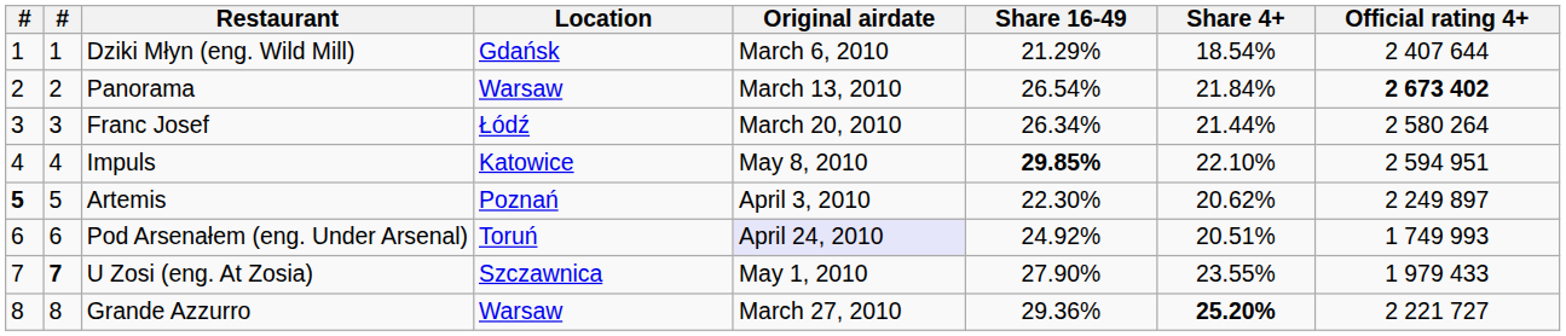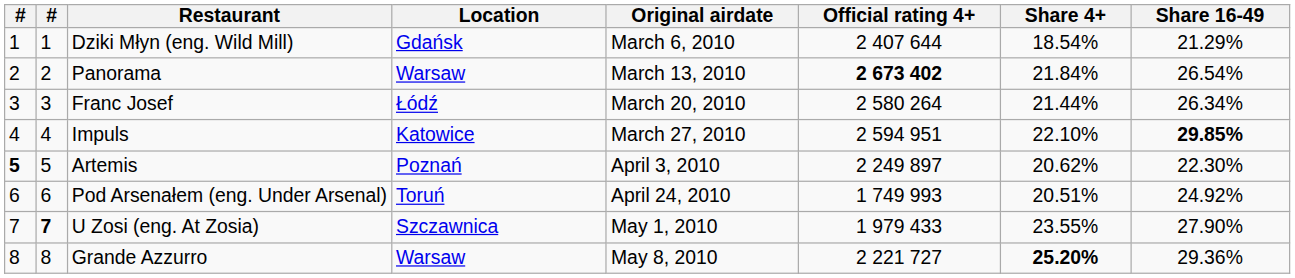 <table class=wikitable>
 <tr>
 <th style="padding: 0px 8px">#</th>
 <th style="padding: 0px 8px">#</th>
 <th style="padding: 0px 35px">Restaurant</th>
 <th style="padding: 0px 55px">Location</th>
 <th style="padding: 0px 20px">Original airdate</th>
+<th style="padding: 0px 20px">Official rating 4+</th>
+<th style="padding: 0px 20px">Share 4+</th>
 <th style="padding: 0px 20px">Share 16-49</th>
-<th style="padding: 0px 20px">Share 4+</th>
-<th style="padding: 0px 20px">Official rating 4+</th>
 </tr>
 <tr>
 <td>1</td>
 <td>1</td>
 <td>Dziki Młyn (eng. Wild Mill)</td>
 <td><a href='#'>Gdańsk</a></td>
 <td>March 6, 2010</td>
+<td style="text-align: center;">2 407 644</td>
+<td style="text-align: center;">18.54%</td>
 <td style="text-align: center;">21.29%</td>
-<td style="text-align: center;">18.54%</td>
-<td style="text-align: center;">2 407 644</td>
 </tr>
 <tr>
 <td>2</td>
 <td>2</td>
 <td>Panorama</td>
 <td><a href='#'>Warsaw</a></td>
 <td>March 13, 2010</td>
+<td style="text-align: center;"><strong>2 673 402</strong></td>
+<td style="text-align: center;">21.84%</td>
 <td style="text-align: center;">26.54%</td>
-<td style="text-align: center;">21.84%</td>
-<td style="text-align: center;"><strong>2 673 402</strong></td>
 </tr>
 <tr>
 <td>3</td>
 <td>3</td>
 <td>Franc Josef</td>
 <td><a href='#'>Łódź</a></td>
 <td>March 20, 2010</td>
+<td style="text-align: center;">2 580 264</td>
+<td style="text-align: center;">21.44%</td>
 <td style="text-align: center;">26.34%</td>
-<td style="text-align: center;">21.44%</td>
-<td style="text-align: center;">2 580 264</td>
 </tr>
 <tr>
 <td>4</td>
 <td>4</td>
 <td>Impuls</td>
 <td><a href='#'>Katowice</a></td>
-<td>May 8, 2010</td>
+<td>March 27, 2010</td>
+<td style="text-align: center;">2 594 951</td>
+<td style="text-align: center;">22.10%</td>
 <td style="text-align: center;"><strong>29.85%</strong></td>
-<td style="text-align: center;">22.10%</td>
-<td style="text-align: center;">2 594 951</td>
 </tr>
 <tr>
 <td><strong>5</strong></td>
 <td>5</td>
 <td>Artemis </td>
 <td><a href='#'>Poznań</a></td>
 <td>April 3, 2010</td>
+<td style="text-align: center;">2 249 897</td>
+<td style="text-align: center;">20.62%</td>
 <td style="text-align: center;">22.30%</td>
-<td style="text-align: center;">20.62%</td>
-<td style="text-align: center;">2 249 897</td>
 </tr>
 <tr>
 <td>6</td>
 <td>6</td>
 <td>Pod Arsenałem (eng. Under Arsenal)</td>
 <td><a href='#'>Toruń</a></td>
-<td style="background: lavender;">April 24, 2010</td>
+<td>April 24, 2010</td>
+<td style="text-align: center;">1 749 993</td>
+<td style="text-align: center;">20.51%</td>
 <td style="text-align: center;">24.92%</td>
-<td style="text-align: center;">20.51%</td>
-<td style="text-align: center;">1 749 993</td>
 </tr>
 <tr>
 <td>7</td>
 <td><strong>7</strong></td>
 <td>U Zosi (eng. At Zosia)</td>
 <td><a href='#'>Szczawnica</a></td>
 <td>May 1, 2010</td>
+<td style="text-align: center;">1 979 433</td>
+<td style="text-align: center;">23.55%</td>
 <td style="text-align: center;">27.90%</td>
-<td style="text-align: center;">23.55%</td>
-<td style="text-align: center;">1 979 433</td>
 </tr>
 <tr>
 <td>8</td>
 <td>8</td>
 <td>Grande Azzurro </td>
 <td><a href='#'>Warsaw</a></td>
-<td>March 27, 2010</td>
+<td>May 8, 2010</td>
+<td style="text-align: center;">2 221 727</td>
+<td style="text-align: center;"><strong>25.20%</strong></td>
 <td style="text-align: center;">29.36%</td>
-<td style="text-align: center;"><strong>25.20%</strong></td>
-<td style="text-align: center;">2 221 727</td>
 </tr>
 </table>
